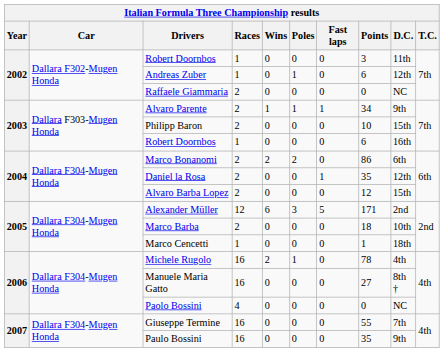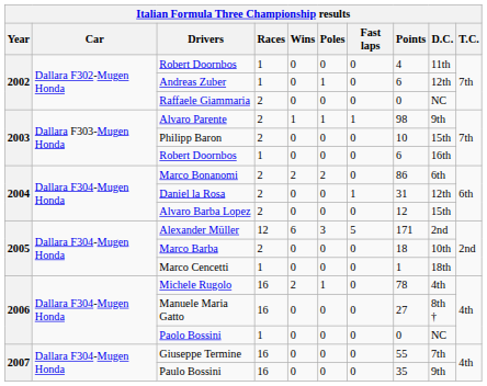 <table class="wikitable collapsible" style="font-size:95%; width:650px">
 <tr>
 <th colspan=10><a href='#'>Italian Formula Three Championship</a> results</th>
 </tr>
 <tr>
 <th>Year</th>
 <th>Car</th>
 <th>Drivers</th>
 <th>Races</th>
 <th>Wins</th>
 <th>Poles</th>
 <th>Fast laps</th>
 <th>Points</th>
 <th>D.C.</th>
 <th>T.C.</th>
 </tr>
 <tr>
 <th rowspan=3>2002</th>
 <td rowspan=3><a href='#'>Dallara F302</a>-<a href='#'>Mugen</a> <a href='#'>Honda</a></td>
 <td> <a href='#'>Robert Doornbos</a></td>
 <td>1</td>
 <td>0</td>
 <td>0</td>
 <td>0</td>
-<td>3</td>
+<td>4</td>
 <td>11th</td>
 <td rowspan=3>7th</td>
 </tr>
 <tr>
 <td> <a href='#'>Andreas Zuber</a></td>
 <td>1</td>
 <td>0</td>
 <td>1</td>
 <td>0</td>
 <td>6</td>
 <td>12th</td>
 </tr>
 <tr>
 <td> <a href='#'>Raffaele Giammaria</a></td>
 <td>2</td>
 <td>0</td>
 <td>0</td>
 <td>0</td>
 <td>0</td>
 <td>NC</td>
 </tr>
 <tr>
 <th rowspan=3>2003</th>
 <td rowspan=3><a href='#'>Dallara</a> F303-<a href='#'>Mugen</a> <a href='#'>Honda</a></td>
 <td> <a href='#'>Alvaro Parente</a></td>
 <td>2</td>
 <td>1</td>
 <td>1</td>
 <td>1</td>
-<td>34</td>
+<td>98</td>
 <td>9th</td>
 <td rowspan=3>7th</td>
 </tr>
 <tr>
 <td> Philipp Baron</td>
 <td>2</td>
 <td>0</td>
 <td>0</td>
 <td>0</td>
 <td>10</td>
 <td>15th</td>
 </tr>
 <tr>
 <td> <a href='#'>Robert Doornbos</a></td>
 <td>1</td>
 <td>0</td>
 <td>0</td>
 <td>0</td>
 <td>6</td>
 <td>16th</td>
 </tr>
 <tr>
 <th rowspan=3>2004</th>
 <td rowspan=3><a href='#'>Dallara F304</a>-<a href='#'>Mugen</a> <a href='#'>Honda</a></td>
 <td> <a href='#'>Marco Bonanomi</a></td>
 <td>2</td>
 <td>2</td>
 <td>2</td>
 <td>0</td>
 <td>86</td>
 <td>6th</td>
 <td rowspan=3>6th</td>
 </tr>
 <tr>
 <td> <a href='#'>Daniel la Rosa</a></td>
 <td>2</td>
 <td>0</td>
 <td>0</td>
 <td>1</td>
-<td>35</td>
+<td>31</td>
 <td>12th</td>
 </tr>
 <tr>
 <td> <a href='#'>Alvaro Barba Lopez</a></td>
 <td>2</td>
 <td>0</td>
 <td>0</td>
 <td>0</td>
 <td>12</td>
 <td>15th</td>
 </tr>
 <tr>
 <th rowspan=3>2005</th>
 <td rowspan=3><a href='#'>Dallara F304</a>-<a href='#'>Mugen</a> <a href='#'>Honda</a></td>
 <td> <a href='#'>Alexander Müller</a></td>
 <td>12</td>
 <td>6</td>
 <td>3</td>
 <td>5</td>
 <td>171</td>
 <td>2nd</td>
 <td rowspan=3>2nd</td>
 </tr>
 <tr>
 <td> <a href='#'>Marco Barba</a></td>
 <td>2</td>
 <td>0</td>
 <td>0</td>
 <td>0</td>
 <td>18</td>
 <td>10th</td>
 </tr>
 <tr>
 <td> Marco Cencetti</td>
 <td>1</td>
 <td>0</td>
 <td>0</td>
 <td>0</td>
 <td>1</td>
 <td>18th</td>
 </tr>
 <tr>
 <th rowspan=3>2006</th>
 <td rowspan=3><a href='#'>Dallara F304</a>-<a href='#'>Mugen</a> <a href='#'>Honda</a></td>
 <td> <a href='#'>Michele Rugolo</a></td>
 <td>16</td>
 <td>2</td>
 <td>1</td>
 <td>0</td>
 <td>78</td>
 <td>4th</td>
 <td rowspan=3>4th</td>
 </tr>
 <tr>
 <td> Manuele Maria Gatto</td>
 <td>16</td>
 <td>0</td>
 <td>0</td>
 <td>0</td>
 <td>27</td>
 <td>8th †</td>
 </tr>
 <tr>
 <td> <a href='#'>Paolo Bossini</a></td>
-<td>4</td>
+<td>1</td>
 <td>0</td>
 <td>0</td>
 <td>0</td>
 <td>0</td>
 <td>NC</td>
 </tr>
 <tr>
 <th rowspan=2>2007</th>
 <td rowspan=2><a href='#'>Dallara F304</a>-<a href='#'>Mugen</a> <a href='#'>Honda</a></td>
 <td> Giuseppe Termine</td>
 <td>16</td>
 <td>0</td>
 <td>0</td>
 <td>0</td>
 <td>55</td>
 <td>7th</td>
 <td rowspan=2>4th</td>
 </tr>
 <tr>
 <td> Paulo Bossini</td>
 <td>16</td>
 <td>0</td>
 <td>0</td>
 <td>0</td>
 <td>35</td>
 <td>9th</td>
 </tr>
 </table>
